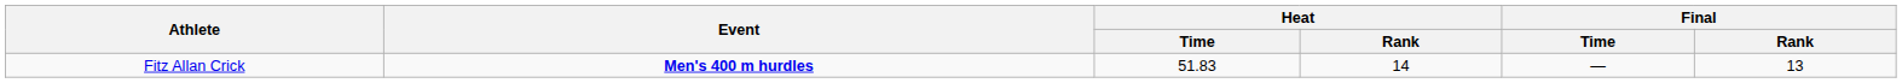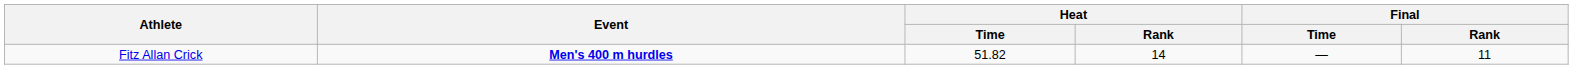 <table class="wikitable" style="font-size:95%; text-align:center;" width="95%">
 <tr>
 <th rowspan="2">Athlete</th>
 <th rowspan="2">Event</th>
 <th colspan="2">Heat</th>
 <th colspan="2">Final</th>
 </tr>
 <tr>
 <th>Time</th>
 <th>Rank</th>
 <th>Time</th>
 <th>Rank</th>
 </tr>
 <tr>
 <td width=20%><a href='#'>Fitz Allan Crick</a></td>
 <td><strong><a href='#'>Men's 400 m hurdles</a></strong></td>
-<td>51.83</td>
+<td>51.82</td>
 <td>14</td>
 <td>—</td>
-<td>13</td>
+<td>11</td>
 </tr>
 </table>
